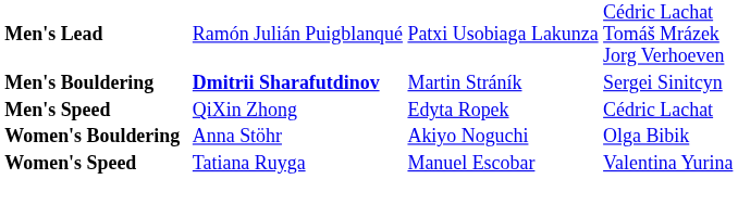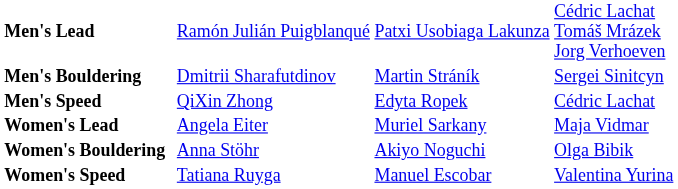 <table>
 <tr>
 <th scope=row style="text-align:left" width=150>Men's Lead</th>
 <td> <a href='#'>Ramón Julián Puigblanqué</a></td>
 <td> <a href='#'>Patxi Usobiaga Lakunza</a></td>
 <td> <a href='#'>Cédric Lachat</a> <br>  <a href='#'>Tomáš Mrázek</a> <br>  <a href='#'>Jorg Verhoeven</a></td>
 </tr>
 <tr>
 <th scope=row style="text-align:left">Men's Bouldering</th>
-<td><strong> <a href='#'>Dmitrii Sharafutdinov</a></strong></td>
+<td> <a href='#'>Dmitrii Sharafutdinov</a></td>
 <td> <a href='#'>Martin Stráník</a></td>
 <td> <a href='#'>Sergei Sinitcyn</a></td>
 </tr>
 <tr>
 <th scope=row style="text-align:left">Men's Speed</th>
 <td> <a href='#'>QiXin Zhong</a></td>
 <td> <a href='#'>Edyta Ropek</a></td>
 <td> <a href='#'>Cédric Lachat</a></td>
+</tr>
+<tr>
+<th scope=row style="text-align:left">Women's Lead</th>
+<td> <a href='#'>Angela Eiter</a></td>
+<td> <a href='#'>Muriel Sarkany</a></td>
+<td> <a href='#'>Maja Vidmar</a></td>
 </tr>
 <tr>
 <th scope=row style="text-align:left">Women's Bouldering</th>
 <td> <a href='#'>Anna Stöhr</a></td>
 <td> <a href='#'>Akiyo Noguchi</a></td>
 <td> <a href='#'>Olga Bibik</a></td>
 </tr>
 <tr>
 <th scope=row style="text-align:left">Women's Speed</th>
 <td> <a href='#'>Tatiana Ruyga</a></td>
 <td> <a href='#'>Manuel Escobar</a></td>
 <td> <a href='#'>Valentina Yurina</a></td>
 </tr>
 </table>
